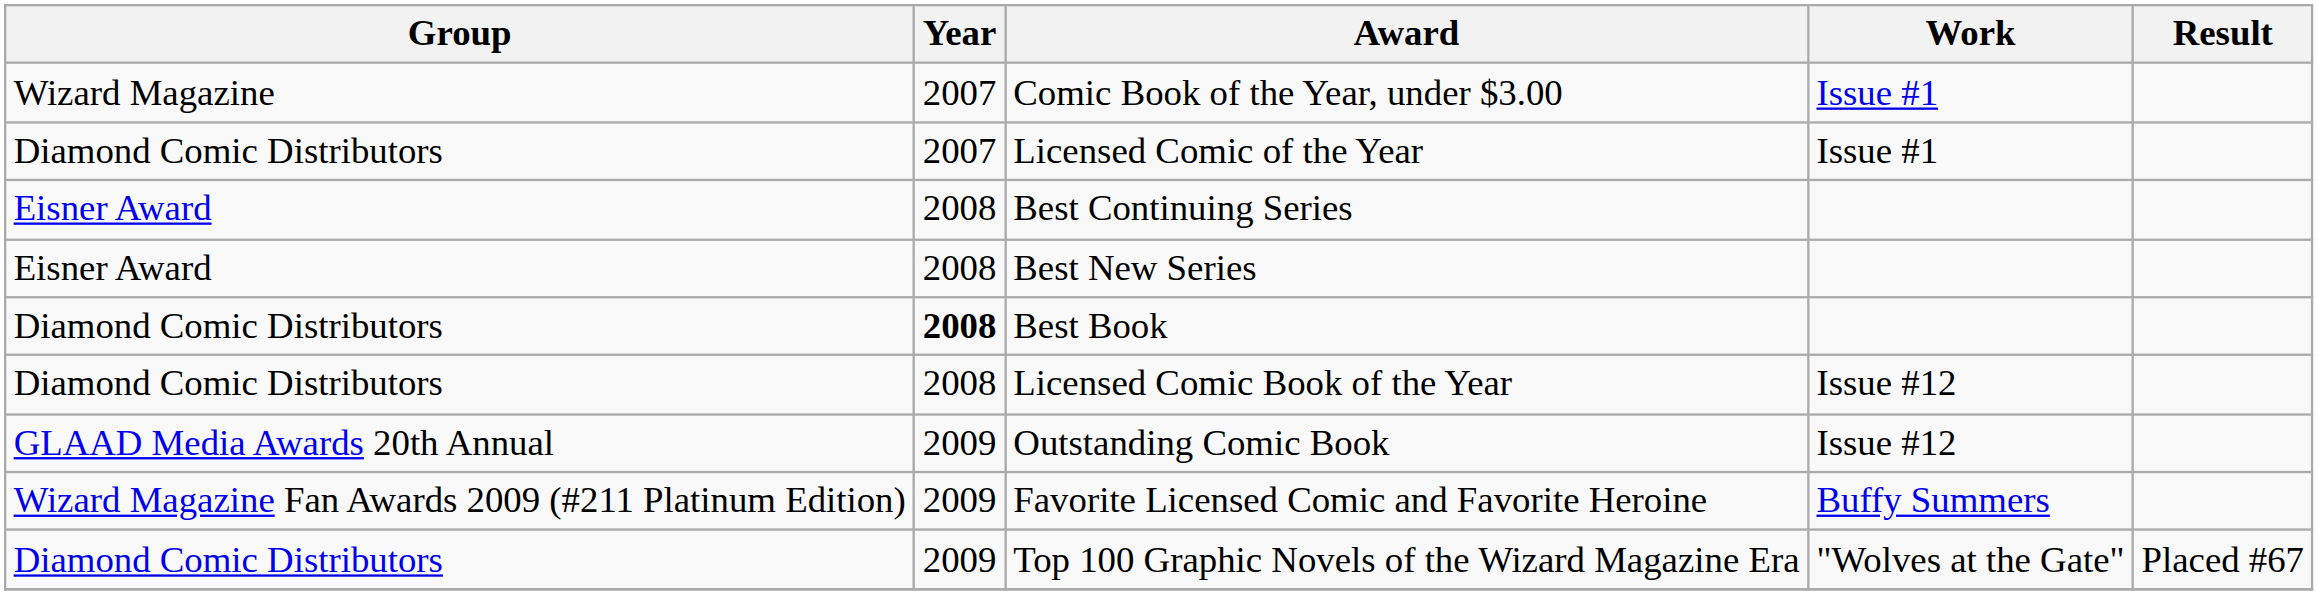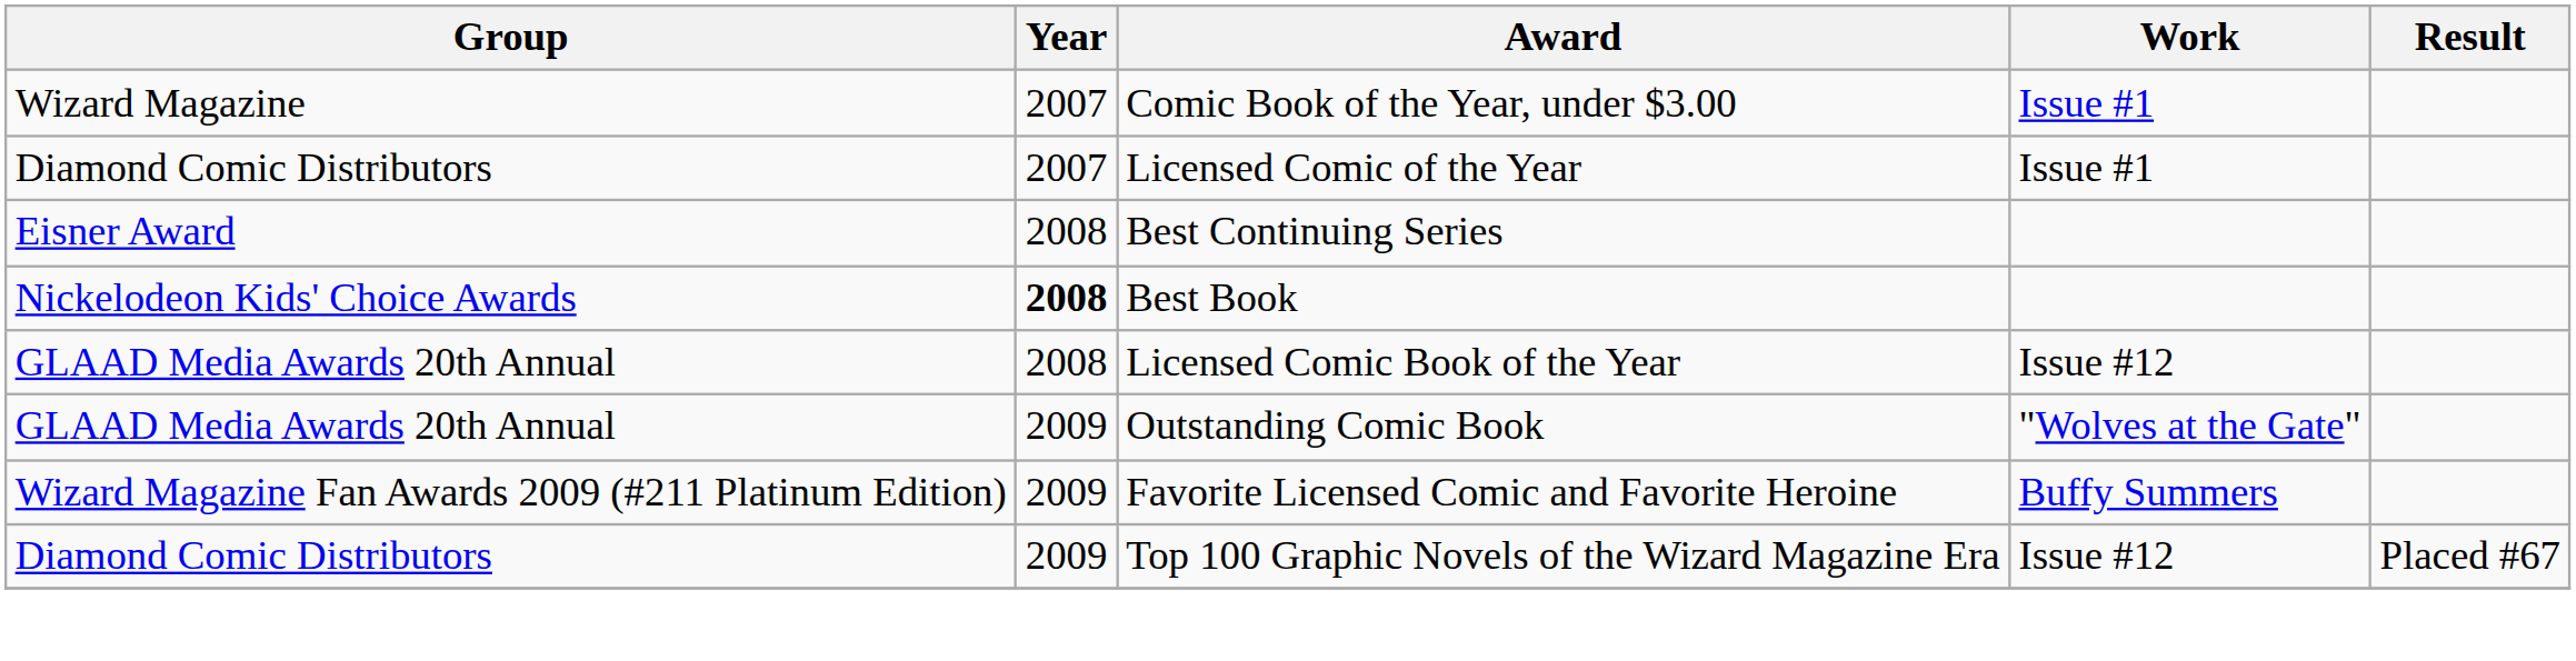 <table class="wikitable">
 <tr>
 <th>Group</th>
 <th>Year</th>
 <th>Award</th>
 <th>Work</th>
 <th>Result</th>
 </tr>
 <tr>
 <td>Wizard Magazine</td>
 <td>2007</td>
 <td>Comic Book of the Year, under $3.00</td>
 <td><a href='#'>Issue #1</a></td>
 <td></td>
 </tr>
 <tr>
 <td>Diamond Comic Distributors</td>
 <td>2007</td>
 <td>Licensed Comic of the Year</td>
 <td>Issue #1</td>
 <td></td>
 </tr>
 <tr>
 <td><a href='#'>Eisner Award</a></td>
 <td>2008</td>
 <td>Best Continuing Series</td>
 <td></td>
 <td></td>
 </tr>
 <tr>
-<td>Eisner Award</td>
-<td>2008</td>
-<td>Best New Series</td>
-<td></td>
-<td></td>
-</tr>
-<tr>
-<td>Diamond Comic Distributors</td>
+<td><a href='#'>Nickelodeon Kids' Choice Awards</a></td>
 <td><strong>2008</strong></td>
 <td>Best Book</td>
 <td></td>
 <td></td>
 </tr>
 <tr>
-<td>Diamond Comic Distributors</td>
+<td><a href='#'>GLAAD Media Awards</a> 20th Annual</td>
 <td>2008</td>
 <td>Licensed Comic Book of the Year</td>
 <td>Issue #12</td>
 <td></td>
 </tr>
 <tr>
 <td><a href='#'>GLAAD Media Awards</a> 20th Annual</td>
 <td>2009</td>
 <td>Outstanding Comic Book</td>
-<td>Issue #12</td>
+<td>"<a href='#'>Wolves at the Gate</a>"</td>
 <td></td>
 </tr>
 <tr>
 <td><a href='#'>Wizard Magazine</a> Fan Awards 2009 (#211 Platinum Edition)</td>
 <td>2009</td>
 <td>Favorite Licensed Comic and Favorite Heroine</td>
 <td><a href='#'>Buffy Summers</a></td>
 <td></td>
 </tr>
 <tr>
 <td><a href='#'>Diamond Comic Distributors</a></td>
 <td>2009</td>
 <td>Top 100 Graphic Novels of the Wizard Magazine Era</td>
-<td>"Wolves at the Gate"</td>
+<td>Issue #12</td>
 <td>Placed #67</td>
 </tr>
 <tr>
 </tr>
 </table>
